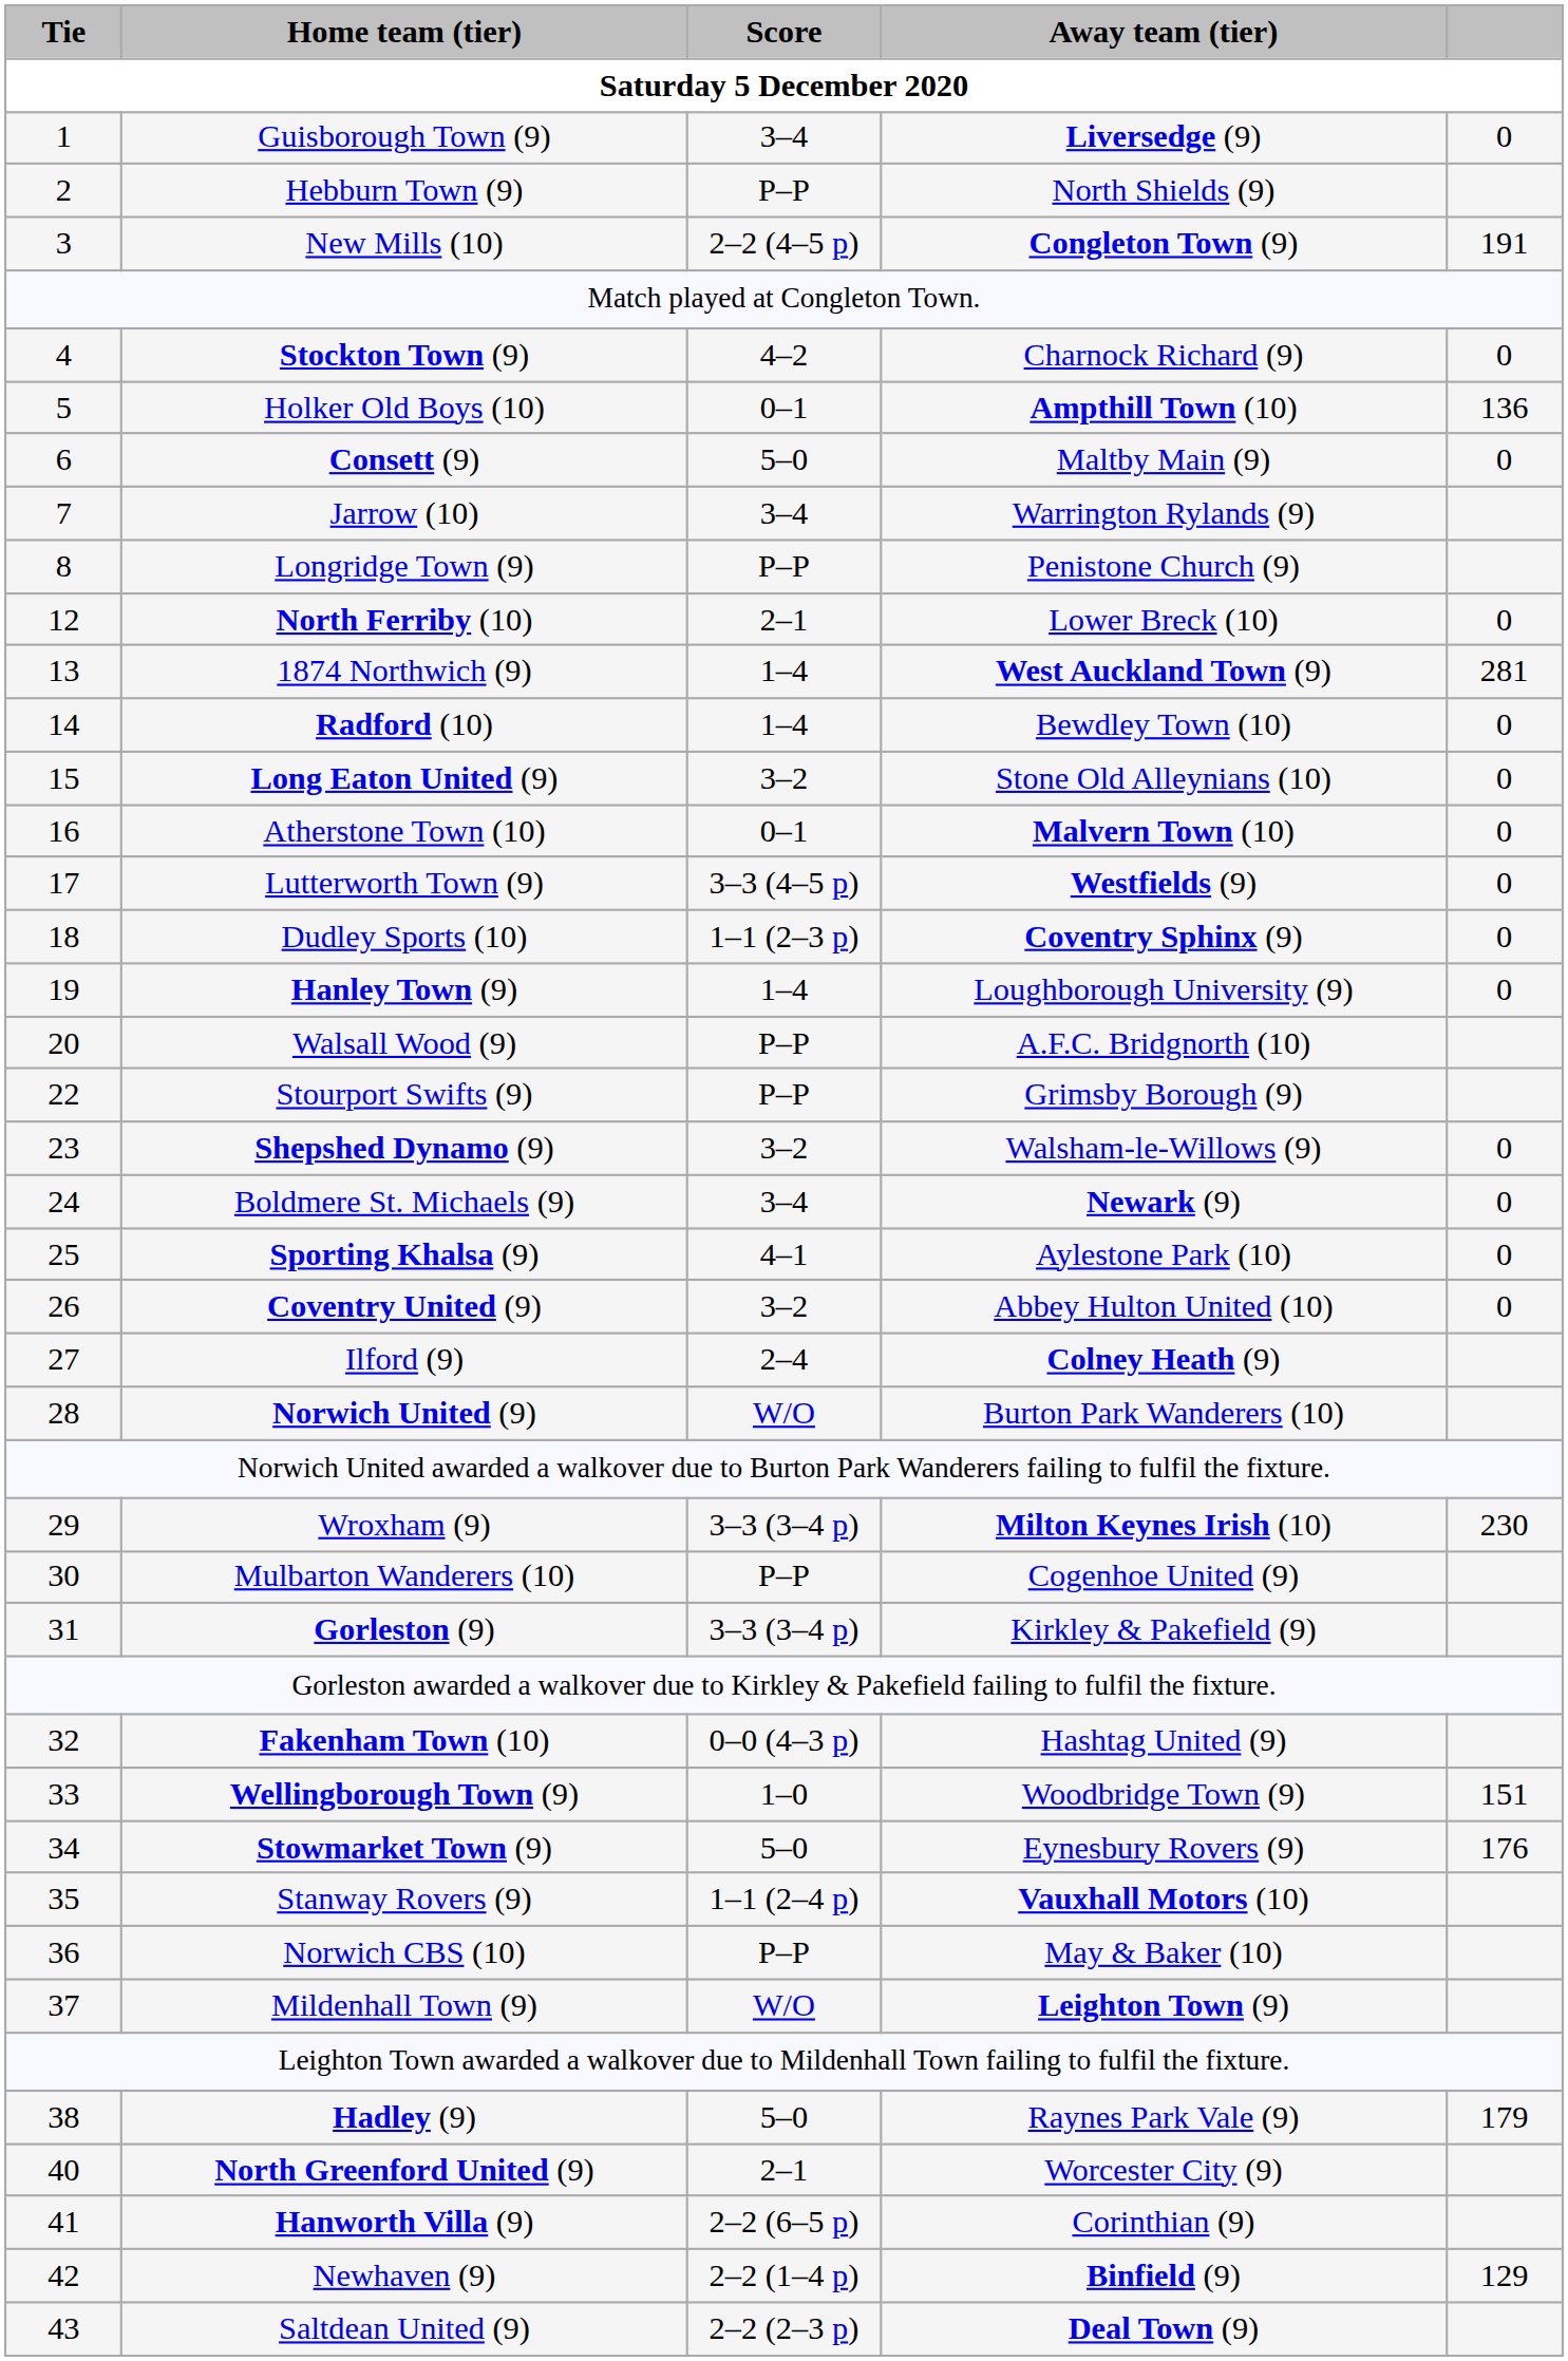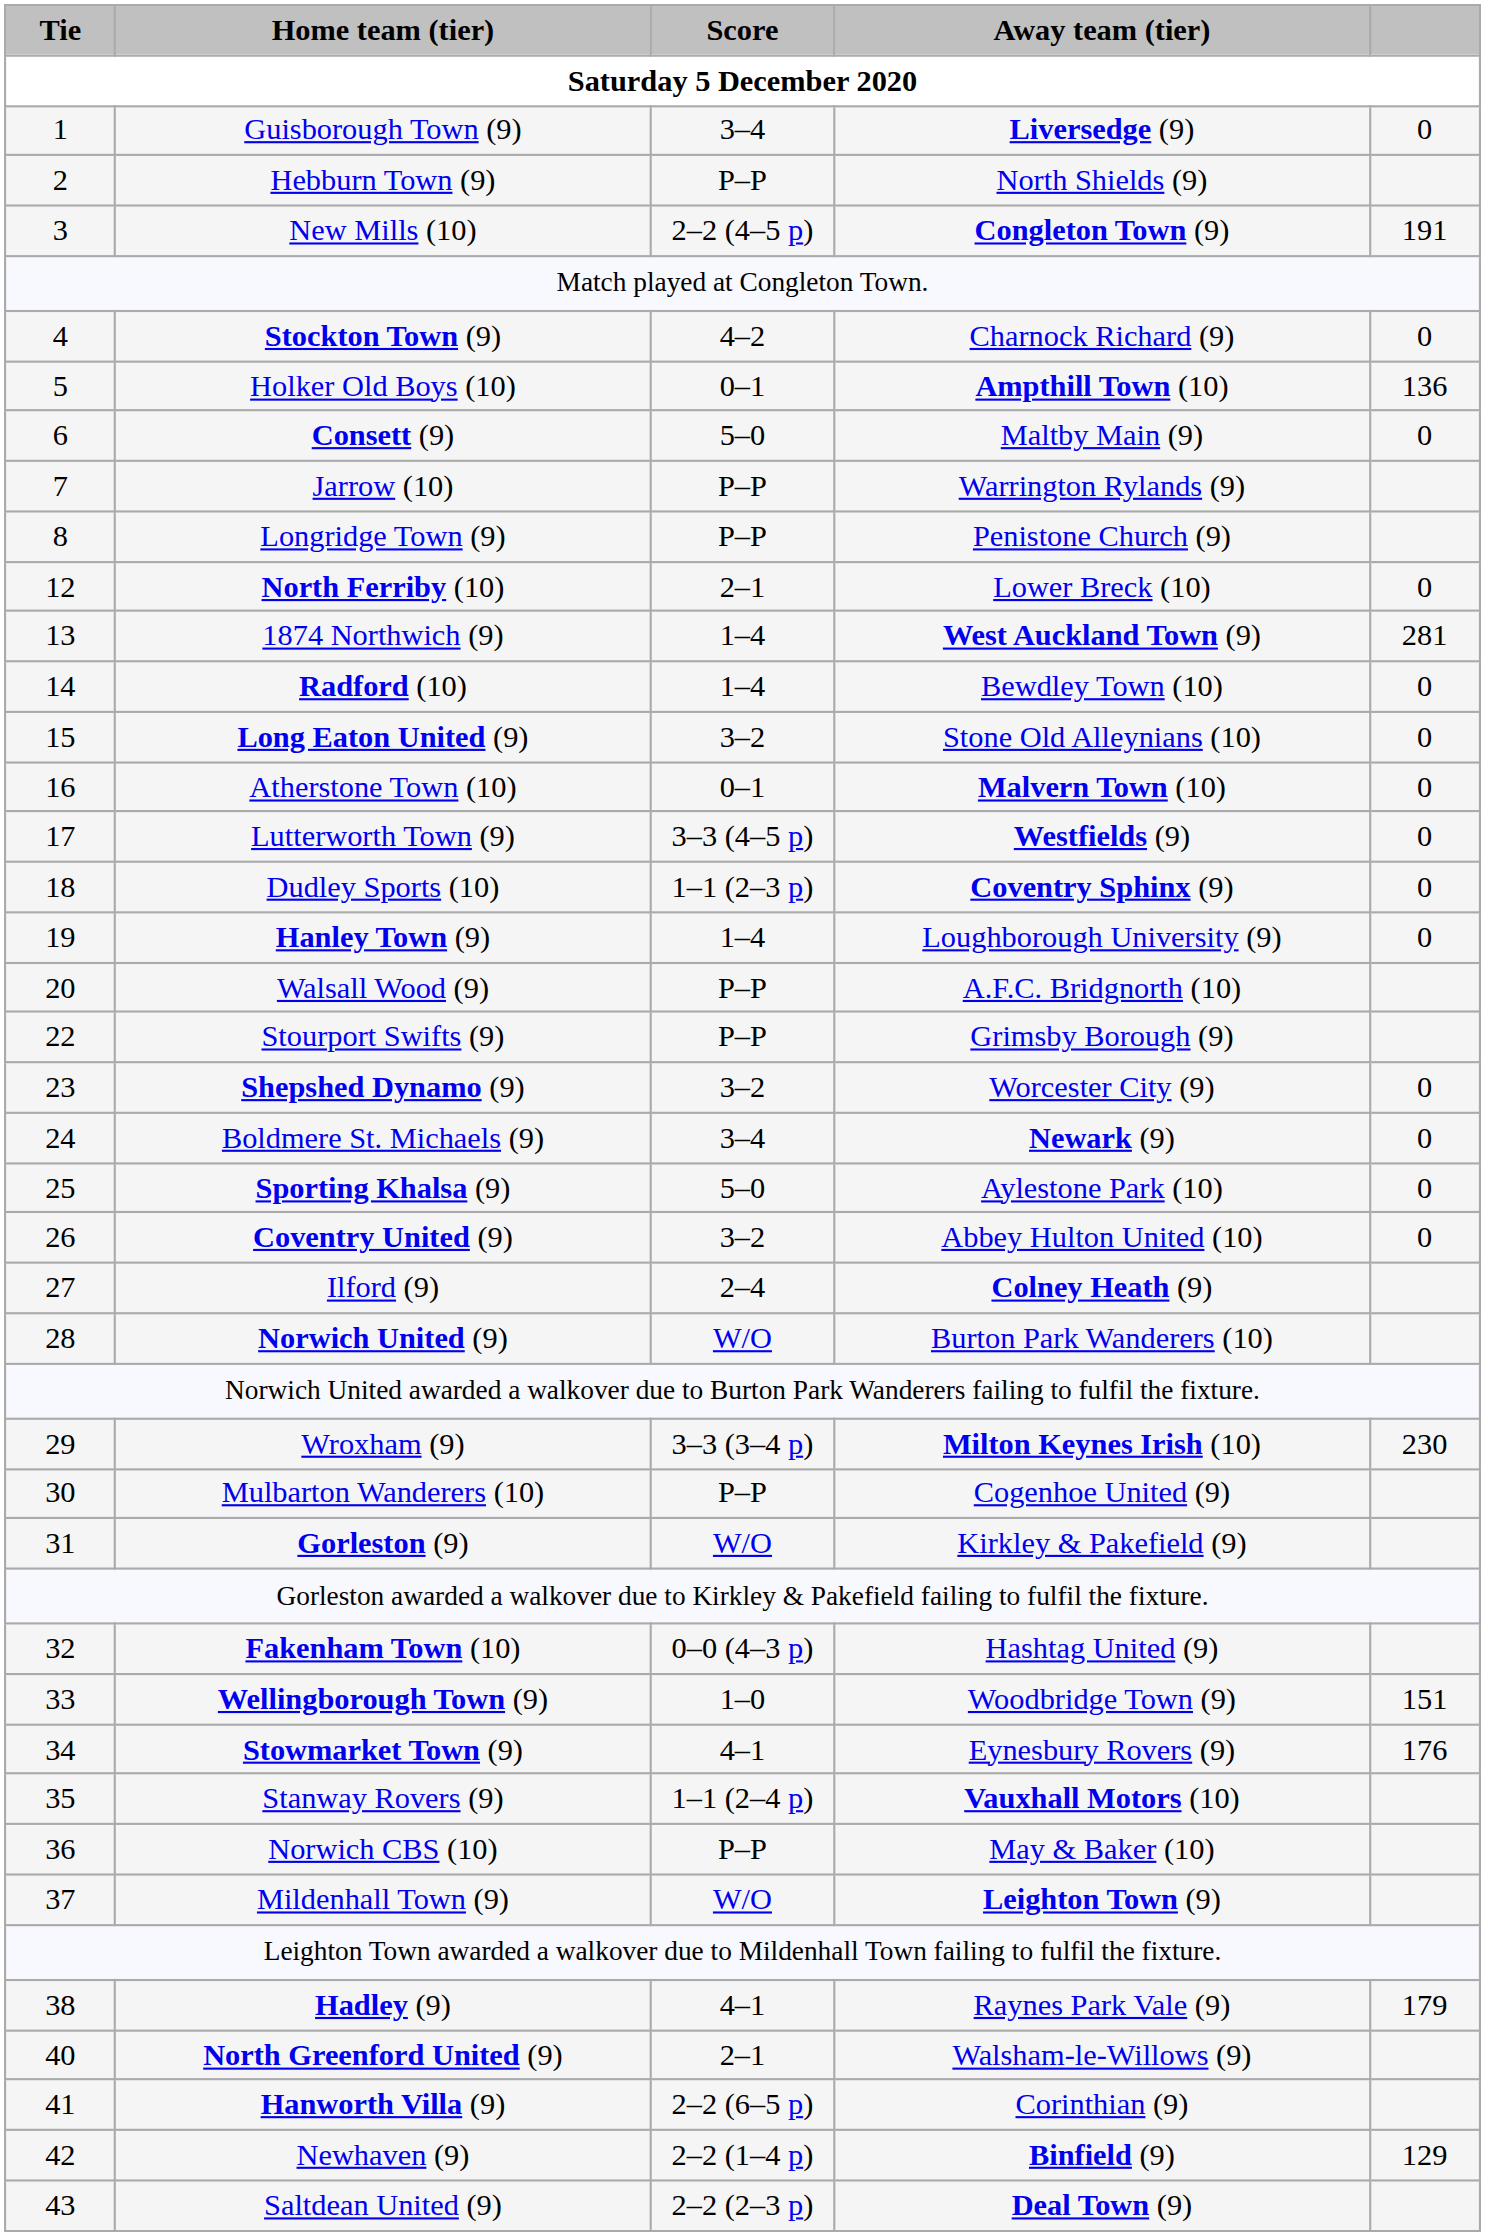 <table class="wikitable" style="width: 700px; background:WhiteSmoke; text-align:center; font-size:90%">
 <tr>
 <td scope="col" style="width:  7.50%; background:silver;"><strong>Tie</strong></td>
 <td scope="col" style="width: 36.25%; background:silver;"><strong>Home team (tier)</strong></td>
 <td scope="col" style="width: 12.50%; background:silver;"><strong>Score</strong></td>
 <td scope="col" style="width: 36.25%; background:silver;"><strong>Away team (tier)</strong></td>
 <td scope="col" style="width:  7.50%; background:silver;"><strong></strong></td>
 </tr>
 <tr>
 <td colspan="5" style= background:White><strong>Saturday 5 December 2020</strong></td>
 </tr>
 <tr>
 <td>1</td>
 <td><a href='#'>Guisborough Town</a> (9)</td>
 <td>3–4</td>
 <td><strong><a href='#'>Liversedge</a></strong> (9)</td>
 <td>0</td>
 </tr>
 <tr>
 <td>2</td>
 <td><a href='#'>Hebburn Town</a> (9)</td>
 <td>P–P</td>
 <td><a href='#'>North Shields</a> (9)</td>
 <td></td>
 </tr>
 <tr>
 <td>3</td>
 <td><a href='#'>New Mills</a> (10)</td>
 <td>2–2 (4–5 <a href='#'>p</a>)</td>
 <td><strong><a href='#'>Congleton Town</a></strong> (9)</td>
 <td>191</td>
 </tr>
 <tr>
 <td colspan="5" style="background:GhostWhite; height:20px; text-align:center; font-size:90%">Match played at Congleton Town.</td>
 </tr>
 <tr>
 <td>4</td>
 <td><strong><a href='#'>Stockton Town</a></strong> (9)</td>
 <td>4–2</td>
 <td><a href='#'>Charnock Richard</a> (9)</td>
 <td>0</td>
 </tr>
 <tr>
 <td>5</td>
 <td><a href='#'>Holker Old Boys</a> (10)</td>
 <td>0–1</td>
 <td><strong><a href='#'>Ampthill Town</a></strong> (10)</td>
 <td>136</td>
 </tr>
 <tr>
 <td>6</td>
 <td><strong><a href='#'>Consett</a></strong> (9)</td>
 <td>5–0</td>
 <td><a href='#'>Maltby Main</a> (9)</td>
 <td>0</td>
 </tr>
 <tr>
 <td>7</td>
 <td><a href='#'>Jarrow</a> (10)</td>
-<td>3–4</td>
+<td>P–P</td>
 <td><a href='#'>Warrington Rylands</a> (9)</td>
 <td></td>
 </tr>
 <tr>
 <td>8</td>
 <td><a href='#'>Longridge Town</a> (9)</td>
 <td>P–P</td>
 <td><a href='#'>Penistone Church</a> (9)</td>
 <td></td>
 </tr>
 <tr>
 <td>12</td>
 <td><strong><a href='#'>North Ferriby</a></strong> (10)</td>
 <td>2–1</td>
 <td><a href='#'>Lower Breck</a> (10)</td>
 <td>0</td>
 </tr>
 <tr>
 <td>13</td>
 <td><a href='#'>1874 Northwich</a> (9)</td>
 <td>1–4</td>
 <td><strong><a href='#'>West Auckland Town</a></strong> (9)</td>
 <td>281</td>
 </tr>
 <tr>
 <td>14</td>
 <td><strong><a href='#'>Radford</a></strong> (10)</td>
 <td>1–4</td>
 <td><a href='#'>Bewdley Town</a> (10)</td>
 <td>0</td>
 </tr>
 <tr>
 <td>15</td>
 <td><strong><a href='#'>Long Eaton United</a></strong> (9)</td>
 <td>3–2</td>
 <td><a href='#'>Stone Old Alleynians</a> (10)</td>
 <td>0</td>
 </tr>
 <tr>
 <td>16</td>
 <td><a href='#'>Atherstone Town</a> (10)</td>
 <td>0–1</td>
 <td><strong><a href='#'>Malvern Town</a></strong> (10)</td>
 <td>0</td>
 </tr>
 <tr>
 <td>17</td>
 <td><a href='#'>Lutterworth Town</a> (9)</td>
 <td>3–3 (4–5 <a href='#'>p</a>)</td>
 <td><strong><a href='#'>Westfields</a></strong> (9)</td>
 <td>0</td>
 </tr>
 <tr>
 <td>18</td>
 <td><a href='#'>Dudley Sports</a> (10)</td>
 <td>1–1 (2–3 <a href='#'>p</a>)</td>
 <td><strong><a href='#'>Coventry Sphinx</a></strong> (9)</td>
 <td>0</td>
 </tr>
 <tr>
 <td>19</td>
 <td><strong><a href='#'>Hanley Town</a></strong> (9)</td>
 <td>1–4</td>
 <td><a href='#'>Loughborough University</a> (9)</td>
 <td>0</td>
 </tr>
 <tr>
 <td>20</td>
 <td><a href='#'>Walsall Wood</a> (9)</td>
 <td>P–P</td>
 <td><a href='#'>A.F.C. Bridgnorth</a> (10)</td>
 <td></td>
 </tr>
 <tr>
 <td>22</td>
 <td><a href='#'>Stourport Swifts</a> (9)</td>
 <td>P–P</td>
 <td><a href='#'>Grimsby Borough</a> (9)</td>
 <td></td>
 </tr>
 <tr>
 <td>23</td>
 <td><strong><a href='#'>Shepshed Dynamo</a></strong> (9)</td>
 <td>3–2</td>
-<td><a href='#'>Walsham-le-Willows</a> (9)</td>
+<td><a href='#'>Worcester City</a> (9)</td>
 <td>0</td>
 </tr>
 <tr>
 <td>24</td>
 <td><a href='#'>Boldmere St. Michaels</a> (9)</td>
 <td>3–4</td>
 <td><strong><a href='#'>Newark</a></strong> (9)</td>
 <td>0</td>
 </tr>
 <tr>
 <td>25</td>
 <td><strong><a href='#'>Sporting Khalsa</a></strong> (9)</td>
-<td>4–1</td>
+<td>5–0</td>
 <td><a href='#'>Aylestone Park</a> (10)</td>
 <td>0</td>
 </tr>
 <tr>
 <td>26</td>
 <td><strong><a href='#'>Coventry United</a></strong> (9)</td>
 <td>3–2</td>
 <td><a href='#'>Abbey Hulton United</a> (10)</td>
 <td>0</td>
 </tr>
 <tr>
 <td>27</td>
 <td><a href='#'>Ilford</a> (9)</td>
 <td>2–4</td>
 <td><strong><a href='#'>Colney Heath</a></strong> (9)</td>
 <td></td>
 </tr>
 <tr>
 <td>28</td>
 <td><strong><a href='#'>Norwich United</a></strong> (9)</td>
 <td><a href='#'>W/O</a></td>
 <td><a href='#'>Burton Park Wanderers</a> (10)</td>
 <td></td>
 </tr>
 <tr>
 <td colspan="5" style="background:GhostWhite; height:20px; text-align:center; font-size:90%">Norwich United awarded a walkover due to Burton Park Wanderers failing to fulfil the fixture.</td>
 </tr>
 <tr>
 <td>29</td>
 <td><a href='#'>Wroxham</a> (9)</td>
 <td>3–3 (3–4 <a href='#'>p</a>)</td>
 <td><strong><a href='#'>Milton Keynes Irish</a></strong> (10)</td>
 <td>230</td>
 </tr>
 <tr>
 <td>30</td>
 <td><a href='#'>Mulbarton Wanderers</a> (10)</td>
 <td>P–P</td>
 <td><a href='#'>Cogenhoe United</a> (9)</td>
 <td></td>
 </tr>
 <tr>
 <td>31</td>
 <td><strong><a href='#'>Gorleston</a></strong> (9)</td>
-<td>3–3 (3–4 <a href='#'>p</a>)</td>
+<td><a href='#'>W/O</a></td>
 <td><a href='#'>Kirkley & Pakefield</a> (9)</td>
 <td></td>
 </tr>
 <tr>
 <td colspan="5" style="background:GhostWhite; height:20px; text-align:center; font-size:90%">Gorleston awarded a walkover due to Kirkley & Pakefield failing to fulfil the fixture.</td>
 </tr>
 <tr>
 <td>32</td>
 <td><strong><a href='#'>Fakenham Town</a></strong> (10)</td>
 <td>0–0 (4–3 <a href='#'>p</a>)</td>
 <td><a href='#'>Hashtag United</a> (9)</td>
 <td></td>
 </tr>
 <tr>
 <td>33</td>
 <td><strong><a href='#'>Wellingborough Town</a></strong> (9)</td>
 <td>1–0</td>
 <td><a href='#'>Woodbridge Town</a> (9)</td>
 <td>151</td>
 </tr>
 <tr>
 <td>34</td>
 <td><strong><a href='#'>Stowmarket Town</a></strong> (9)</td>
-<td>5–0</td>
+<td>4–1</td>
 <td><a href='#'>Eynesbury Rovers</a> (9)</td>
 <td>176</td>
 </tr>
 <tr>
 <td>35</td>
 <td><a href='#'>Stanway Rovers</a> (9)</td>
 <td>1–1 (2–4 <a href='#'>p</a>)</td>
 <td><strong><a href='#'>Vauxhall Motors</a></strong> (10)</td>
 <td></td>
 </tr>
 <tr>
 <td>36</td>
 <td><a href='#'>Norwich CBS</a> (10)</td>
 <td>P–P</td>
 <td><a href='#'>May & Baker</a> (10)</td>
 <td></td>
 </tr>
 <tr>
 <td>37</td>
 <td><a href='#'>Mildenhall Town</a> (9)</td>
 <td><a href='#'>W/O</a></td>
 <td><strong><a href='#'>Leighton Town</a></strong> (9)</td>
 <td></td>
 </tr>
 <tr>
 <td colspan="5" style="background:GhostWhite; height:20px; text-align:center; font-size:90%">Leighton Town awarded a walkover due to Mildenhall Town failing to fulfil the fixture.</td>
 </tr>
 <tr>
 <td>38</td>
 <td><strong><a href='#'>Hadley</a></strong> (9)</td>
-<td>5–0</td>
+<td>4–1</td>
 <td><a href='#'>Raynes Park Vale</a> (9)</td>
 <td>179</td>
 </tr>
 <tr>
 <td>40</td>
 <td><strong><a href='#'>North Greenford United</a></strong> (9)</td>
 <td>2–1</td>
-<td><a href='#'>Worcester City</a> (9)</td>
+<td><a href='#'>Walsham-le-Willows</a> (9)</td>
 <td></td>
 </tr>
 <tr>
 <td>41</td>
 <td><strong><a href='#'>Hanworth Villa</a></strong> (9)</td>
 <td>2–2 (6–5 <a href='#'>p</a>)</td>
 <td><a href='#'>Corinthian</a> (9)</td>
 <td></td>
 </tr>
 <tr>
 <td>42</td>
 <td><a href='#'>Newhaven</a> (9)</td>
 <td>2–2 (1–4 <a href='#'>p</a>)</td>
 <td><strong><a href='#'>Binfield</a> </strong> (9)</td>
 <td>129</td>
 </tr>
 <tr>
 <td>43</td>
 <td><a href='#'>Saltdean United</a> (9)</td>
 <td>2–2 (2–3 <a href='#'>p</a>)</td>
 <td><strong><a href='#'>Deal Town</a></strong> (9)</td>
 <td></td>
 </tr>
 <tr>
 </tr>
 </table>
